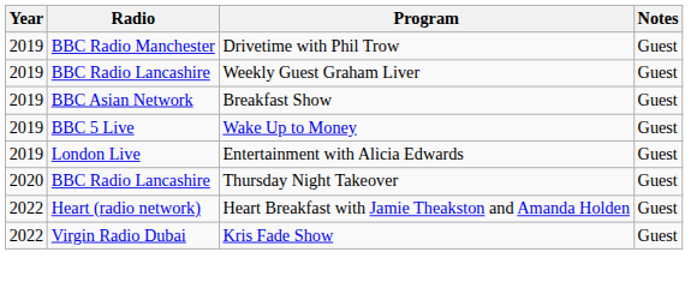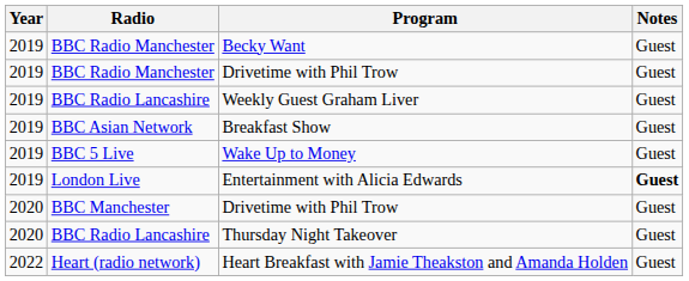 <table class="wikitable sortable">
 <tr>
 <th>Year</th>
 <th>Radio</th>
 <th>Program</th>
 <th>Notes</th>
+</tr>
+<tr>
+<td>2019</td>
+<td><a href='#'>BBC Radio Manchester</a></td>
+<td><a href='#'>Becky Want</a></td>
+<td>Guest</td>
 </tr>
 <tr>
 <td>2019</td>
 <td><a href='#'>BBC Radio Manchester</a></td>
 <td>Drivetime with Phil Trow</td>
 <td>Guest</td>
 </tr>
 <tr>
 <td>2019</td>
 <td><a href='#'>BBC Radio Lancashire</a></td>
 <td>Weekly Guest Graham Liver</td>
 <td>Guest</td>
 </tr>
 <tr>
 <td>2019</td>
 <td><a href='#'>BBC Asian Network</a></td>
 <td>Breakfast Show</td>
 <td>Guest</td>
 </tr>
 <tr>
 <td>2019</td>
 <td><a href='#'>BBC 5 Live</a></td>
 <td><a href='#'>Wake Up to Money</a></td>
 <td>Guest</td>
 </tr>
 <tr>
 <td>2019</td>
 <td><a href='#'>London Live</a></td>
 <td>Entertainment with Alicia Edwards</td>
+<td><strong>Guest</strong></td>
+</tr>
+<tr>
+<td>2020</td>
+<td><a href='#'>BBC Manchester</a></td>
+<td>Drivetime with Phil Trow</td>
 <td>Guest</td>
 </tr>
 <tr>
 <td>2020</td>
 <td><a href='#'>BBC Radio Lancashire</a></td>
 <td>Thursday Night Takeover</td>
 <td>Guest</td>
 </tr>
 <tr>
 <td>2022</td>
 <td><a href='#'>Heart (radio network)</a></td>
 <td>Heart Breakfast with  <a href='#'>Jamie Theakston</a> and <a href='#'>Amanda Holden</a></td>
 <td>Guest</td>
 </tr>
-<tr>
-<td>2022</td>
-<td><a href='#'>Virgin Radio Dubai</a></td>
-<td><a href='#'>Kris Fade Show</a></td>
-<td>Guest</td>
-</tr>
 </table>
